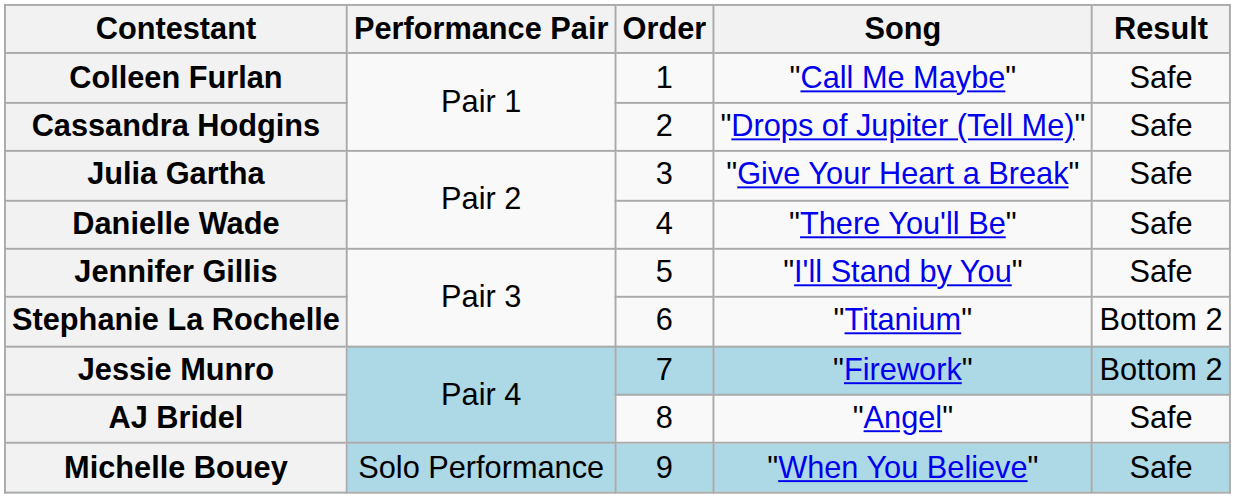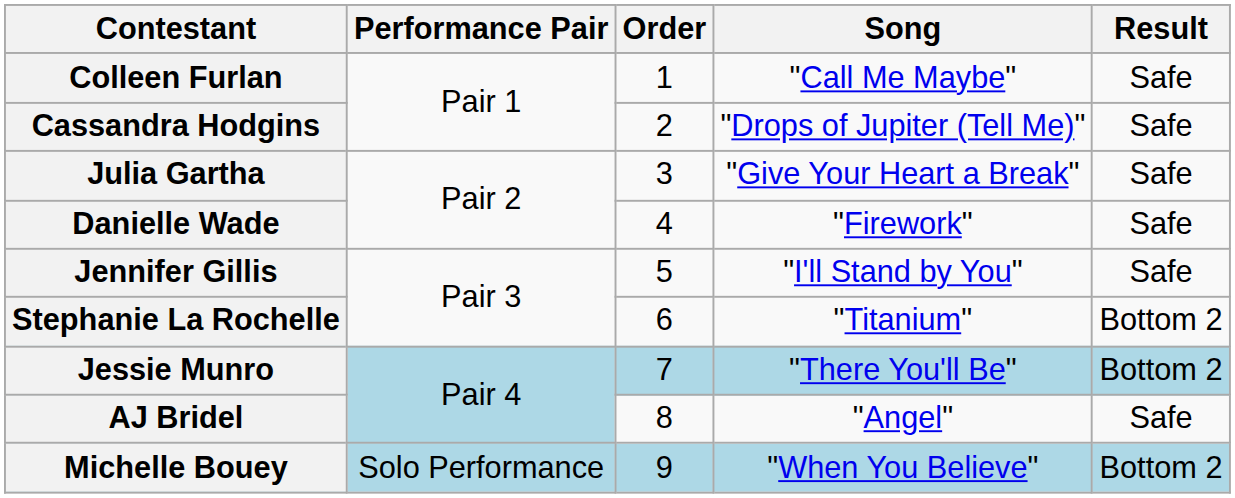 <table class="wikitable plainrowheaders" style="text-align:center;">
 <tr>
 <th scope="col">Contestant</th>
 <th scope="col">Performance Pair</th>
 <th scope="col">Order</th>
 <th scope="col">Song</th>
 <th scope="col">Result</th>
 </tr>
 <tr>
 <th scope="row">Colleen Furlan</th>
 <td rowspan="2">Pair 1</td>
 <td>1</td>
 <td>"<a href='#'>Call Me Maybe</a>"</td>
 <td>Safe</td>
 </tr>
 <tr>
 <th scope="row">Cassandra Hodgins</th>
 <td>2</td>
 <td>"<a href='#'>Drops of Jupiter (Tell Me)</a>"</td>
 <td>Safe</td>
 </tr>
 <tr>
 <th scope="row">Julia Gartha</th>
 <td rowspan="2">Pair 2</td>
 <td>3</td>
 <td>"<a href='#'>Give Your Heart a Break</a>"</td>
 <td>Safe</td>
 </tr>
 <tr>
 <th scope="row">Danielle Wade</th>
 <td>4</td>
-<td>"<a href='#'>There You'll Be</a>"</td>
+<td>"<a href='#'>Firework</a>"</td>
 <td>Safe</td>
 </tr>
 <tr>
 <th scope="row">Jennifer Gillis</th>
 <td rowspan="2">Pair 3</td>
 <td>5</td>
 <td>"<a href='#'>I'll Stand by You</a>"</td>
 <td>Safe</td>
 </tr>
 <tr>
 <th scope="row">Stephanie La Rochelle</th>
 <td>6</td>
 <td>"<a href='#'>Titanium</a>"</td>
 <td>Bottom 2</td>
 </tr>
 <tr style="background:lightblue;">
 <th scope="row">Jessie Munro</th>
 <td rowspan="2">Pair 4</td>
 <td>7</td>
-<td>"<a href='#'>Firework</a>"</td>
+<td>"<a href='#'>There You'll Be</a>"</td>
 <td>Bottom 2</td>
 </tr>
 <tr>
 <th scope="row">AJ Bridel</th>
 <td>8</td>
 <td>"<a href='#'>Angel</a>"</td>
 <td>Safe</td>
 </tr>
 <tr style="background:lightblue;">
 <th scope="row">Michelle Bouey</th>
 <td rowspan="1">Solo Performance</td>
 <td>9</td>
 <td>"<a href='#'>When You Believe</a>"</td>
-<td>Safe</td>
+<td>Bottom 2</td>
 </tr>
 </table>
